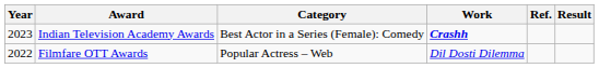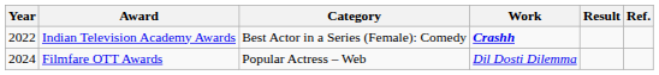 <table class="wikitable sortable">
 <tr>
 <th>Year</th>
 <th>Award</th>
 <th>Category</th>
 <th>Work</th>
+<th>Result</th>
 <th>Ref.</th>
-<th>Result</th>
 </tr>
 <tr>
-<td>2023</td>
+<td>2022</td>
 <td><a href='#'>Indian Television Academy Awards</a></td>
 <td>Best Actor in a Series (Female): Comedy</td>
 <td><strong><em><a href='#'>Crashh</a></em></strong></td>
 <td></td>
 <td></td>
 </tr>
 <tr>
-<td>2022</td>
+<td>2024</td>
 <td><a href='#'>Filmfare OTT Awards</a></td>
 <td>Popular Actress – Web</td>
 <td><em><a href='#'>Dil Dosti Dilemma</a></em></td>
 <td></td>
 <td></td>
 </tr>
 </table>
